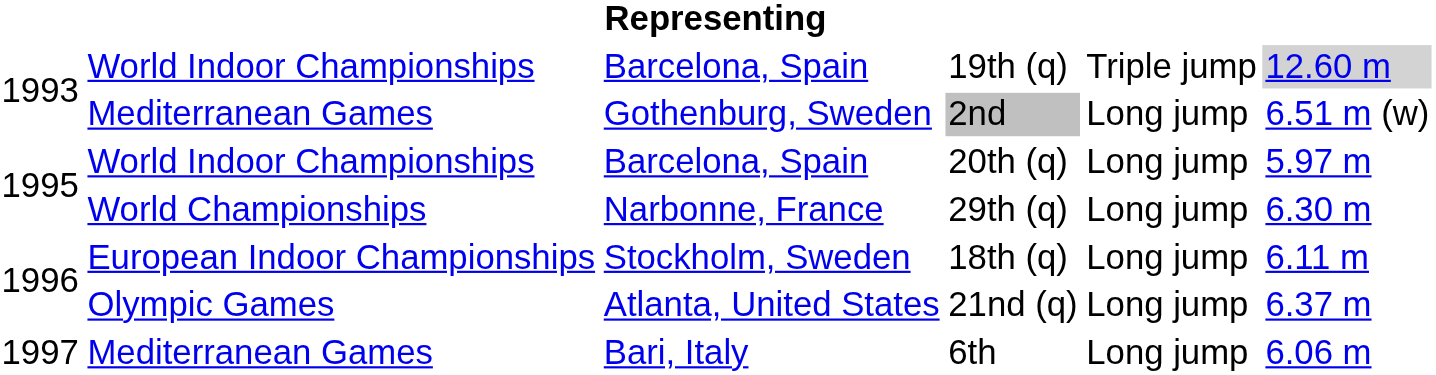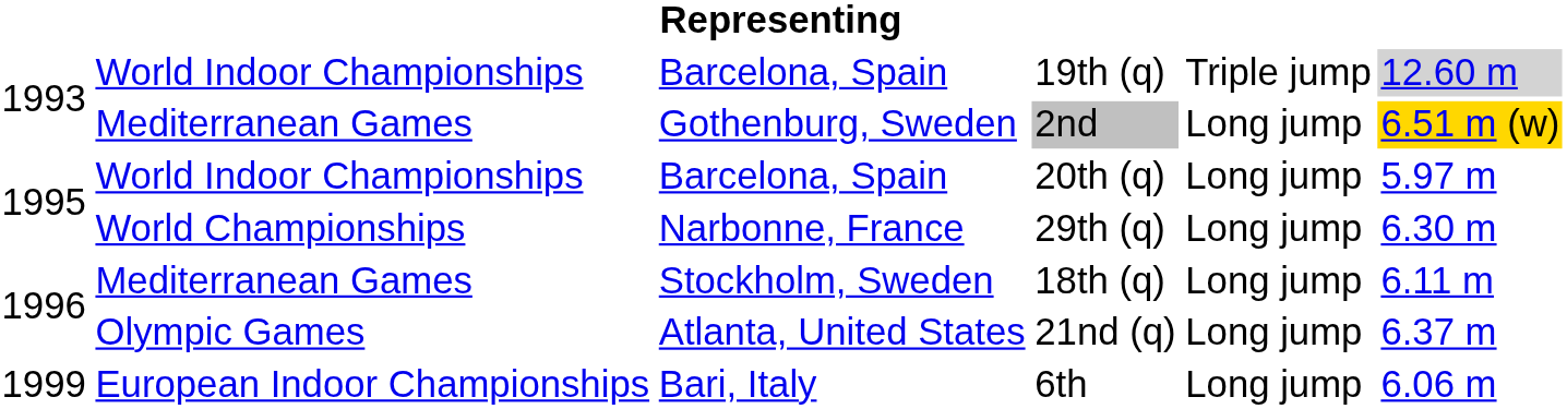 <table>
 <tr>
 <th colspan="6">Representing </th>
 </tr>
 <tr>
 <td rowspan=2>1993</td>
 <td><a href='#'>World Indoor Championships</a></td>
 <td><a href='#'>Barcelona, Spain</a></td>
 <td>19th (q)</td>
 <td>Triple jump</td>
 <td style="background: lightgrey;"><a href='#'>12.60 m</a></td>
 </tr>
 <tr>
 <td><a href='#'>Mediterranean Games</a></td>
 <td><a href='#'>Gothenburg, Sweden</a></td>
 <td bgcolor=silver>2nd</td>
 <td>Long jump</td>
-<td><a href='#'>6.51 m</a> (w)</td>
+<td style="background: gold;"><a href='#'>6.51 m</a> (w)</td>
 </tr>
 <tr>
 <td rowspan=2>1995</td>
 <td><a href='#'>World Indoor Championships</a></td>
 <td><a href='#'>Barcelona, Spain</a></td>
 <td>20th (q)</td>
 <td>Long jump</td>
 <td><a href='#'>5.97 m</a></td>
 </tr>
 <tr>
 <td><a href='#'>World Championships</a></td>
 <td><a href='#'>Narbonne, France</a></td>
 <td>29th (q)</td>
 <td>Long jump</td>
 <td><a href='#'>6.30 m</a></td>
 </tr>
 <tr>
 <td rowspan=2>1996</td>
-<td><a href='#'>European Indoor Championships</a></td>
+<td><a href='#'>Mediterranean Games</a></td>
 <td><a href='#'>Stockholm, Sweden</a></td>
 <td>18th (q)</td>
 <td>Long jump</td>
 <td><a href='#'>6.11 m</a></td>
 </tr>
 <tr>
 <td><a href='#'>Olympic Games</a></td>
 <td><a href='#'>Atlanta, United States</a></td>
 <td>21nd (q)</td>
 <td>Long jump</td>
 <td><a href='#'>6.37 m</a></td>
 </tr>
 <tr>
-<td>1997</td>
-<td><a href='#'>Mediterranean Games</a></td>
+<td>1999</td>
+<td><a href='#'>European Indoor Championships</a></td>
 <td><a href='#'>Bari, Italy</a></td>
 <td>6th</td>
 <td>Long jump</td>
 <td><a href='#'>6.06 m</a></td>
 </tr>
 </table>
